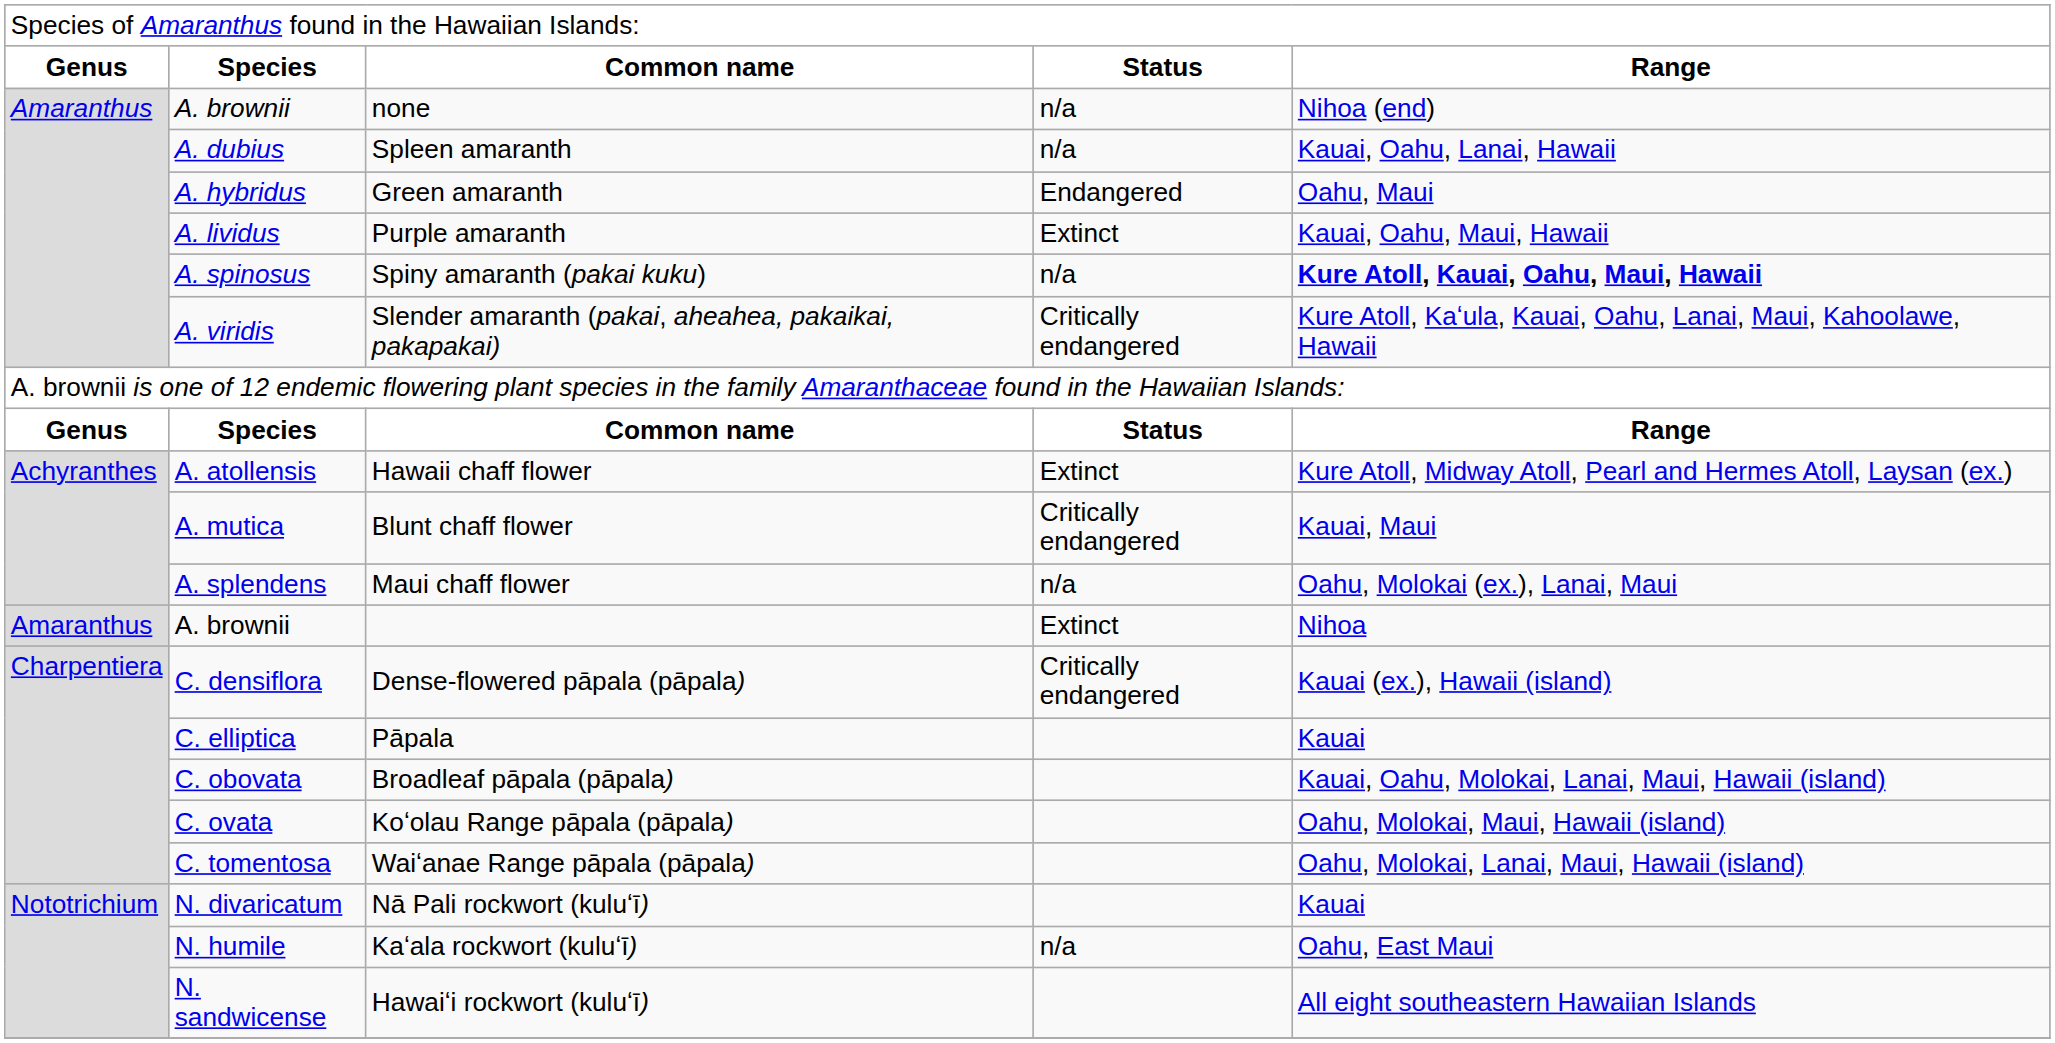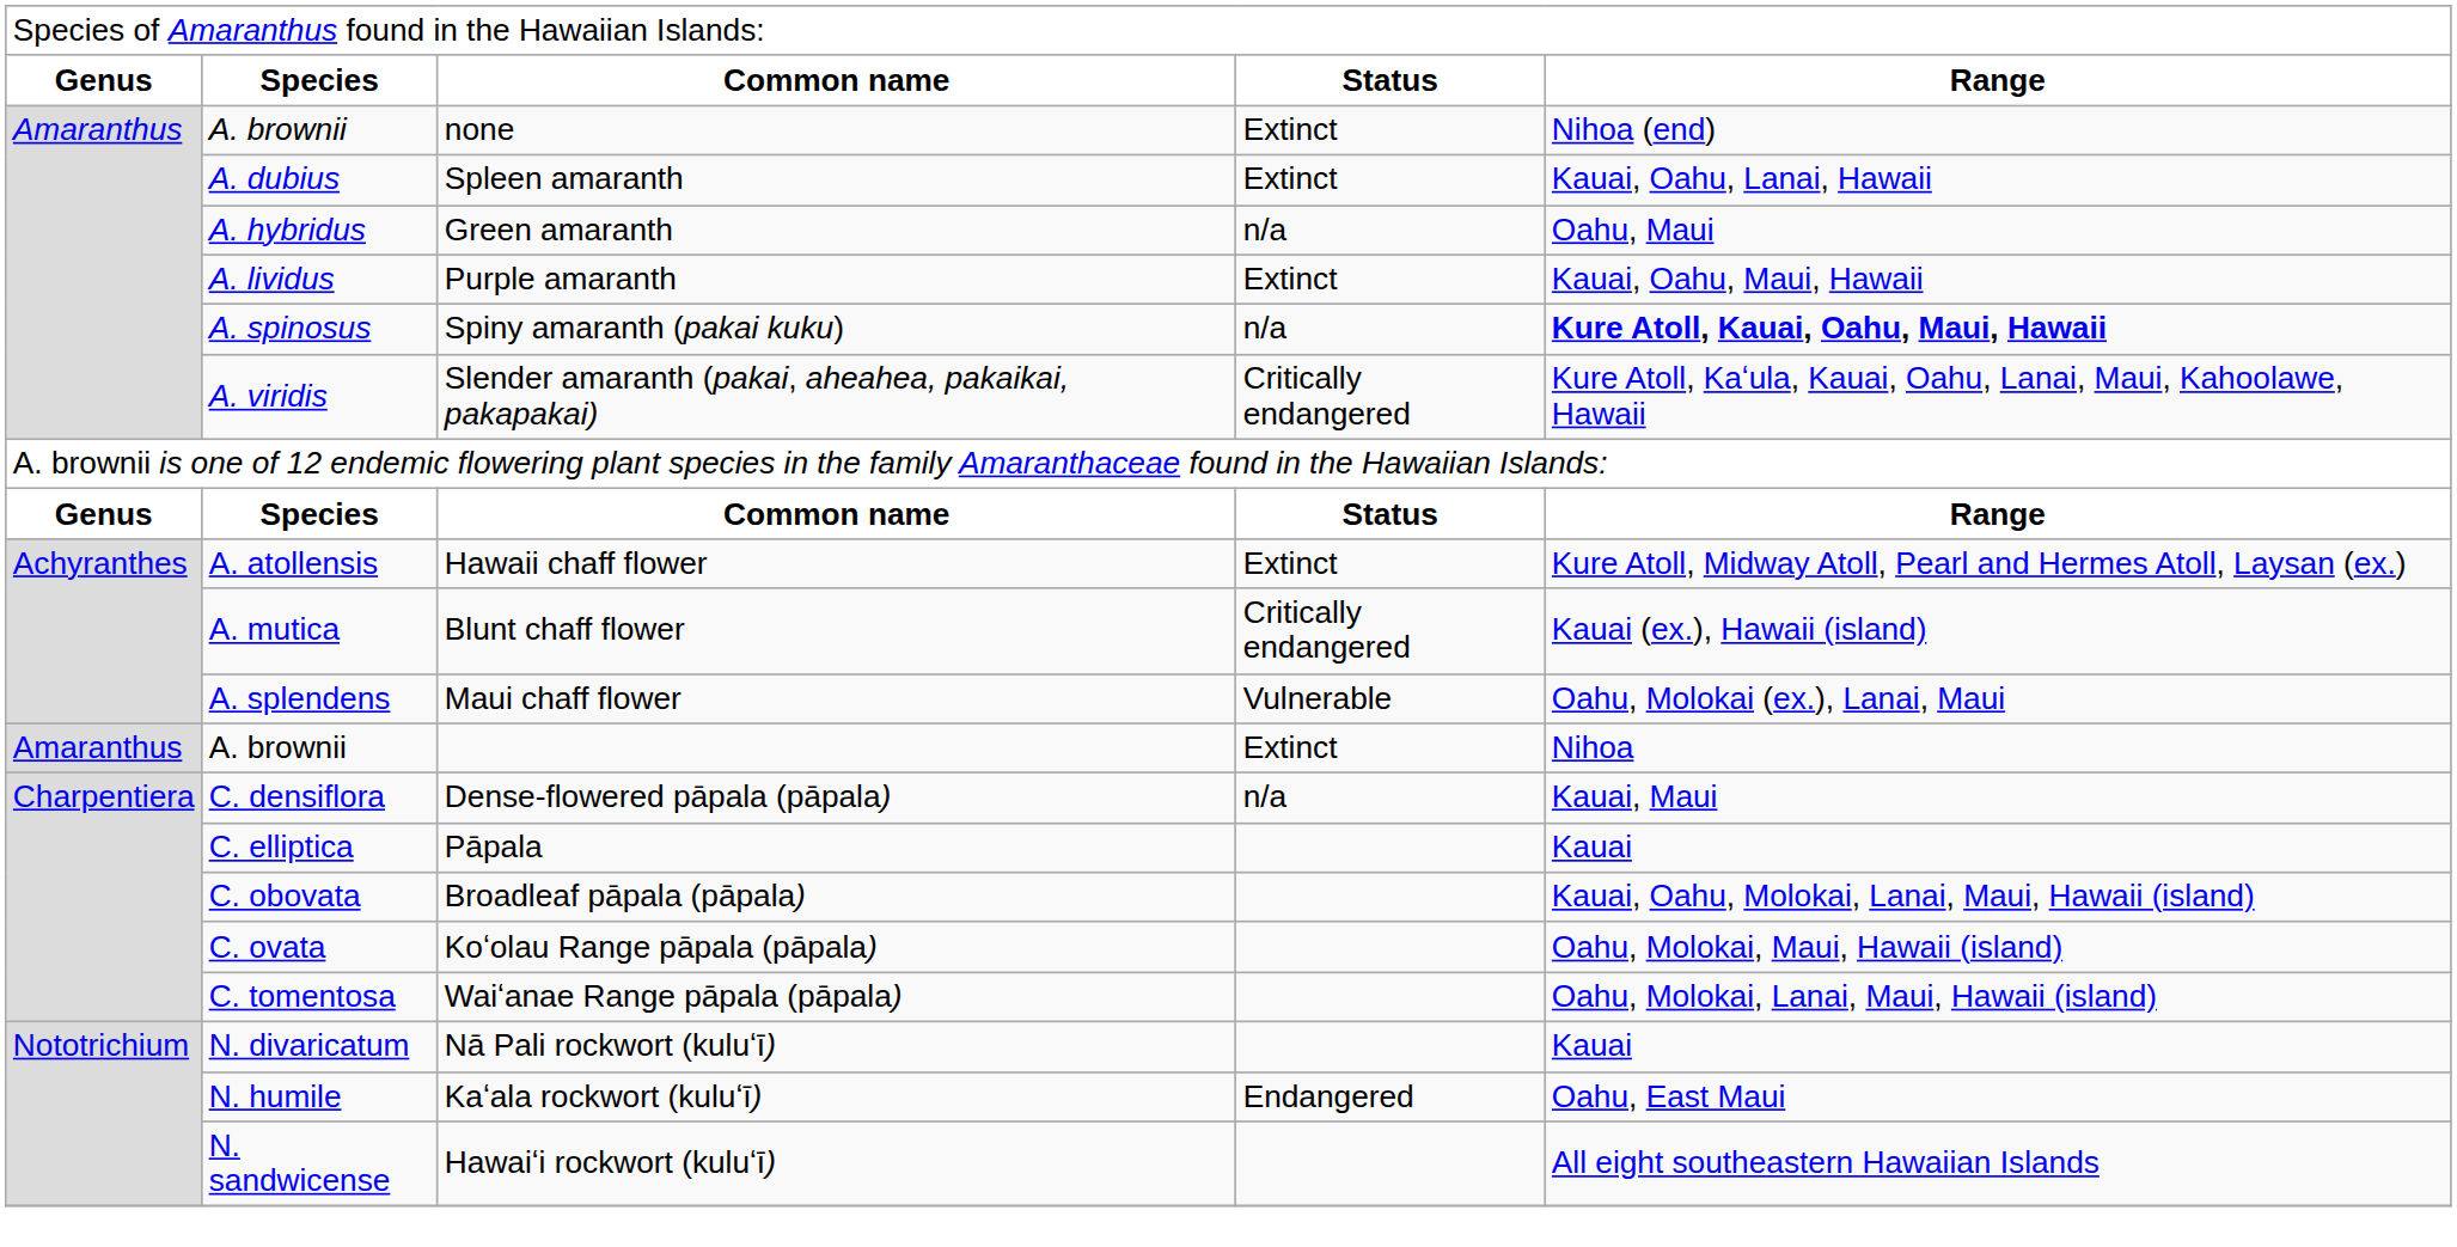 <table class="wikitable">
 <tr>
 <td colspan=5 style="background:white">Species of <em><a href='#'>Amaranthus</a></em> found in the Hawaiian Islands:</td>
 </tr>
 <tr>
 <th style="background:white" align="right">Genus</th>
 <th style="background:white" align="center">Species</th>
 <th style="background:white" align="center">Common name</th>
 <th style="background:white" align="center">Status</th>
 <th style="background:white" align="center">Range</th>
 </tr>
 <tr>
 <td rowspan=6 style="background:Gainsboro" valign="top"><em><a href='#'>Amaranthus</a></em></td>
 <td><em>A. brownii</em></td>
 <td align="left">none</td>
-<td align="left">n/a</td>
+<td align="left">Extinct</td>
 <td align="left"><a href='#'>Nihoa</a> (<a href='#'>end</a>)</td>
 </tr>
 <tr>
 <td><em><a href='#'>A. dubius</a></em></td>
 <td align="left">Spleen amaranth</td>
-<td align="left">n/a</td>
+<td align="left">Extinct</td>
 <td align="left"><a href='#'>Kauai</a>, <a href='#'>Oahu</a>, <a href='#'>Lanai</a>, <a href='#'>Hawaii</a></td>
 </tr>
 <tr>
 <td><em><a href='#'>A. hybridus</a></em></td>
 <td align="left">Green amaranth</td>
-<td align="left">Endangered</td>
+<td align="left">n/a</td>
 <td align="left"><a href='#'>Oahu</a>, <a href='#'>Maui</a></td>
 </tr>
 <tr>
 <td><em><a href='#'>A. lividus</a></em></td>
 <td align="left">Purple amaranth</td>
 <td align="left">Extinct</td>
 <td align="left"><a href='#'>Kauai</a>, <a href='#'>Oahu</a>, <a href='#'>Maui</a>, <a href='#'>Hawaii</a></td>
 </tr>
 <tr>
 <td><em><a href='#'>A. spinosus</a></em></td>
 <td align="left">Spiny amaranth (<em>pakai kuku</em>)</td>
 <td align="left">n/a</td>
 <td align="left"><strong><a href='#'>Kure Atoll</a>, <a href='#'>Kauai</a>, <a href='#'>Oahu</a>, <a href='#'>Maui</a>, <a href='#'>Hawaii</a></strong></td>
 </tr>
 <tr>
 <td><em><a href='#'>A. viridis</a></em></td>
 <td align="left">Slender amaranth (<em>pakai</em>, <em>aheahea, pakaikai, pakapakai)</td>
 <td align="left">Critically endangered</td>
 <td align="left"><a href='#'>Kure Atoll</a>, <a href='#'>Kaʻula</a>, <a href='#'>Kauai</a>, <a href='#'>Oahu</a>, <a href='#'>Lanai</a>, <a href='#'>Maui</a>, <a href='#'>Kahoolawe</a>, <a href='#'>Hawaii</a></td>
 </tr>
 <tr>
 <td colspan=5 style="background:white"></em>A. brownii<em> is one of 12 endemic flowering plant species in the family <a href='#'>Amaranthaceae</a> found in the Hawaiian Islands:</td>
 </tr>
 <tr>
 <th style="background:white" align="right">Genus</th>
 <th style="background:white" align="center">Species</th>
 <th style="background:white" align="center">Common name</th>
 <th style="background:white" align="center">Status</th>
 <th style="background:white" align="center">Range</th>
 </tr>
 <tr>
 <td rowspan=3 style="background:Gainsboro" valign="top"></em><a href='#'>Achyranthes</a><em></td>
 <td></em><a href='#'>A. atollensis</a><em></td>
 <td align="left">Hawaii chaff flower</td>
 <td align="left">Extinct</td>
 <td align="left"><a href='#'>Kure Atoll</a>, <a href='#'>Midway Atoll</a>, <a href='#'>Pearl and Hermes Atoll</a>, <a href='#'>Laysan</a> (<a href='#'>ex.</a>)</td>
 </tr>
 <tr>
 <td></em><a href='#'>A. mutica</a><em></td>
 <td align="left">Blunt chaff flower</td>
 <td align="left">Critically endangered</td>
-<td align="left"><a href='#'>Kauai</a>, <a href='#'>Maui</a></td>
+<td align="left"><a href='#'>Kauai</a> (<a href='#'>ex.</a>), <a href='#'>Hawaii (island)</a></td>
 </tr>
 <tr>
 <td></em><a href='#'>A. splendens</a><em></td>
 <td align="left">Maui chaff flower</td>
-<td align="left">n/a</td>
+<td align="left">Vulnerable</td>
 <td align="left"><a href='#'>Oahu</a>, <a href='#'>Molokai</a> (<a href='#'>ex.</a>), <a href='#'>Lanai</a>, <a href='#'>Maui</a></td>
 </tr>
 <tr>
 <td rowspan=1 style="background:Gainsboro" valign="top"></em><a href='#'>Amaranthus</a><em></td>
 <td></em>A. brownii<em></td>
 <td align="left"></td>
 <td align="left">Extinct</td>
 <td align="left"><a href='#'>Nihoa</a></td>
 </tr>
 <tr>
 <td rowspan=5 style="background:Gainsboro" valign="top"></em><a href='#'>Charpentiera</a><em></td>
 <td></em><a href='#'>C. densiflora</a><em></td>
 <td align="left">Dense-flowered pāpala (</em>pāpala<em>)</td>
-<td align="left">Critically endangered</td>
-<td align="left"><a href='#'>Kauai</a> (<a href='#'>ex.</a>), <a href='#'>Hawaii (island)</a></td>
+<td align="left">n/a</td>
+<td align="left"><a href='#'>Kauai</a>, <a href='#'>Maui</a></td>
 </tr>
 <tr>
 <td></em><a href='#'>C. elliptica</a><em></td>
 <td align="left"></em>Pāpala<em></td>
 <td align="left"></td>
 <td align="left"><a href='#'>Kauai</a></td>
 </tr>
 <tr>
 <td></em><a href='#'>C. obovata</a><em></td>
 <td align="left">Broadleaf pāpala (</em>pāpala<em>)</td>
 <td align="left"></td>
 <td align="left"><a href='#'>Kauai</a>, <a href='#'>Oahu</a>, <a href='#'>Molokai</a>, <a href='#'>Lanai</a>, <a href='#'>Maui</a>, <a href='#'>Hawaii (island)</a></td>
 </tr>
 <tr>
 <td></em><a href='#'>C. ovata</a><em></td>
 <td align="left">Koʻolau Range pāpala (</em>pāpala<em>)</td>
 <td align="left"></td>
 <td align="left"><a href='#'>Oahu</a>, <a href='#'>Molokai</a>, <a href='#'>Maui</a>, <a href='#'>Hawaii (island)</a></td>
 </tr>
 <tr>
 <td></em><a href='#'>C. tomentosa</a><em></td>
 <td align="left">Waiʻanae Range pāpala (</em>pāpala<em>)</td>
 <td align="left"></td>
 <td align="left"><a href='#'>Oahu</a>, <a href='#'>Molokai</a>, <a href='#'>Lanai</a>, <a href='#'>Maui</a>, <a href='#'>Hawaii (island)</a></td>
 </tr>
 <tr>
 <td rowspan=3 style="background:Gainsboro" valign="top"></em><a href='#'>Nototrichium</a><em></td>
 <td></em><a href='#'>N. divaricatum</a><em></td>
 <td align="left">Nā Pali rockwort (</em>kuluʻī<em>)</td>
 <td align="left"></td>
 <td align="left"><a href='#'>Kauai</a></td>
 </tr>
 <tr>
 <td></em><a href='#'>N. humile</a><em></td>
 <td align="left">Kaʻala rockwort (</em>kuluʻī<em>)</td>
-<td align="left">n/a</td>
+<td align="left">Endangered</td>
 <td align="left"><a href='#'>Oahu</a>, <a href='#'>East Maui</a></td>
 </tr>
 <tr>
 <td></em><a href='#'>N. sandwicense</a><em></td>
 <td align="left">Hawaiʻi rockwort (</em>kuluʻī<em>)</td>
 <td align="left"></td>
 <td align="left"><a href='#'>All eight southeastern Hawaiian Islands</a></td>
 </tr>
 <tr>
 </tr>
 </table>
